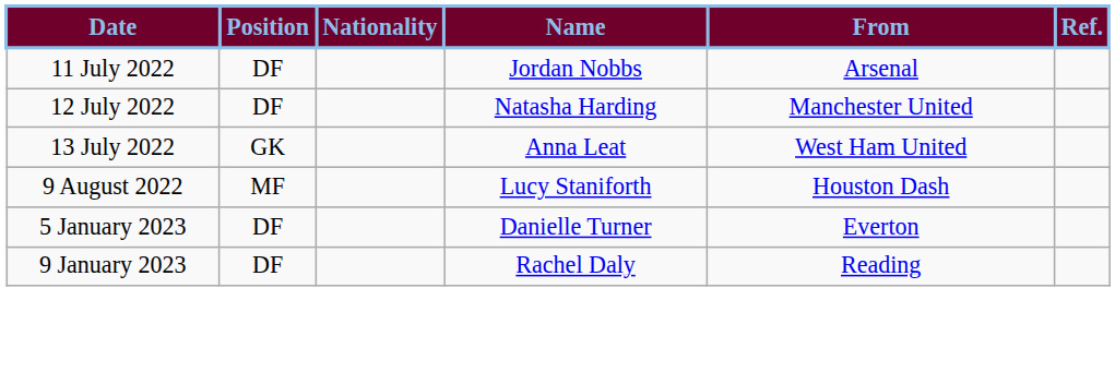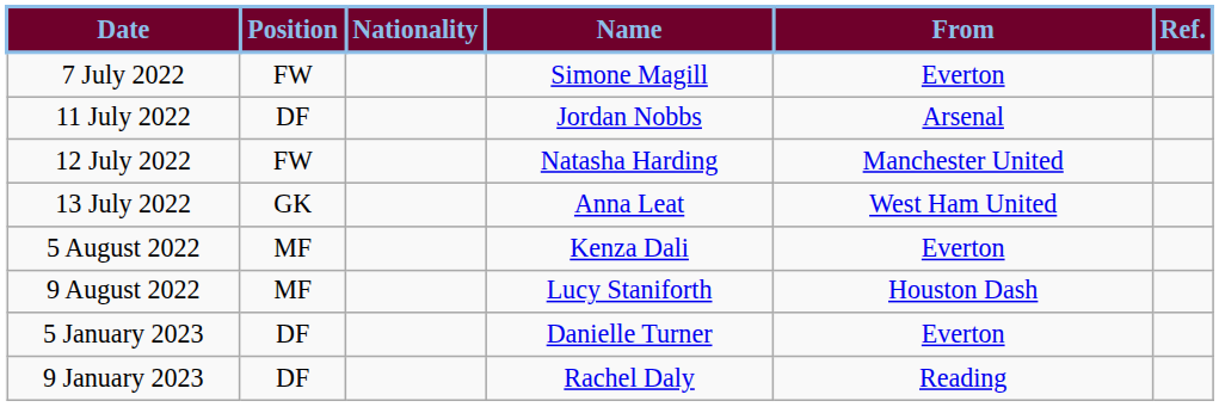 <table class="wikitable" style="text-align:center; font-size:90%; ">
 <tr>
 <th style="background:#6F002B; color:#8DBEE7;border:2px solid #8DBEE7; width:120px;">Date</th>
 <th style="background:#6F002B; color:#8DBEE7;border:2px solid #8DBEE7; width:50px;">Position</th>
 <th style="background:#6F002B; color:#8DBEE7;border:2px solid #8DBEE7; width:50px;">Nationality</th>
 <th style="background:#6F002B; color:#8DBEE7;border:2px solid #8DBEE7; width:150px;">Name</th>
 <th style="background:#6F002B; color:#8DBEE7;border:2px solid #8DBEE7; width:200px;">From</th>
 <th style="background:#6F002B; color:#8DBEE7;border:2px solid #8DBEE7; width:25px;">Ref.</th>
+</tr>
+<tr>
+<td>7 July 2022</td>
+<td>FW</td>
+<td></td>
+<td><a href='#'>Simone Magill</a></td>
+<td> <a href='#'>Everton</a></td>
+<td></td>
 </tr>
 <tr>
 <td>11 July 2022</td>
 <td>DF</td>
 <td></td>
 <td><a href='#'>Jordan Nobbs</a></td>
 <td> <a href='#'>Arsenal</a></td>
 <td></td>
 </tr>
 <tr>
 <td>12 July 2022</td>
-<td>DF</td>
+<td>FW</td>
 <td></td>
 <td><a href='#'>Natasha Harding</a></td>
 <td> <a href='#'>Manchester United</a></td>
 <td></td>
 </tr>
 <tr>
 <td>13 July 2022</td>
 <td>GK</td>
 <td></td>
 <td><a href='#'>Anna Leat</a></td>
 <td> <a href='#'>West Ham United</a></td>
+<td></td>
+</tr>
+<tr>
+<td>5 August 2022</td>
+<td>MF</td>
+<td></td>
+<td><a href='#'>Kenza Dali</a></td>
+<td> <a href='#'>Everton</a></td>
 <td></td>
 </tr>
 <tr>
 <td>9 August 2022</td>
 <td>MF</td>
 <td></td>
 <td><a href='#'>Lucy Staniforth</a></td>
 <td> <a href='#'>Houston Dash</a></td>
 <td></td>
 </tr>
 <tr>
 <td>5 January 2023</td>
 <td>DF</td>
 <td></td>
 <td><a href='#'>Danielle Turner</a></td>
 <td> <a href='#'>Everton</a></td>
 <td></td>
 </tr>
 <tr>
 <td>9 January 2023</td>
 <td>DF</td>
 <td></td>
 <td><a href='#'>Rachel Daly</a></td>
 <td> <a href='#'>Reading</a></td>
 <td></td>
 </tr>
 </table>
